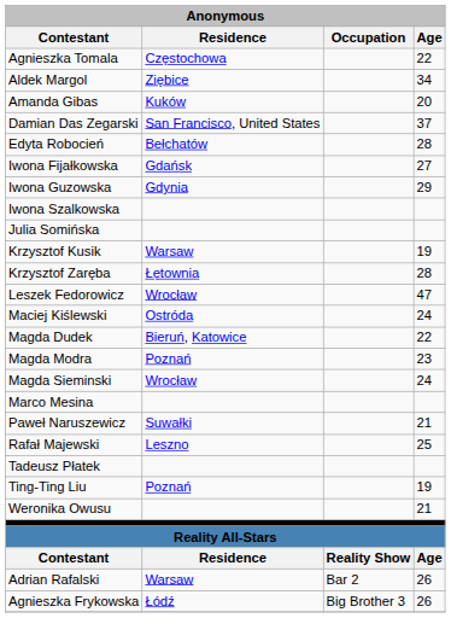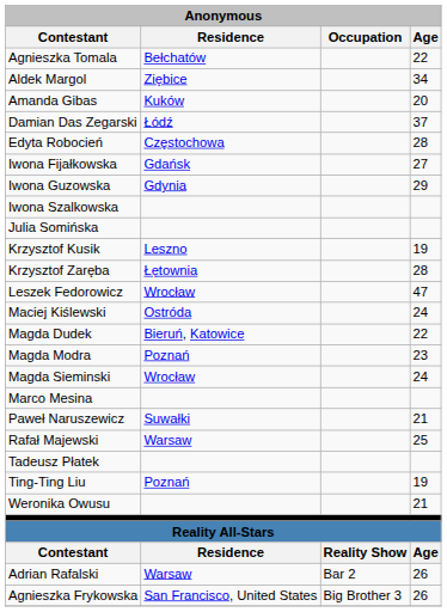 <table class=wikitable>
 <tr>
 <td colspan=4 style="text-align:center" bgcolor="#C0C0C0"><strong>Anonymous</strong></td>
 </tr>
 <tr>
 <th>Contestant</th>
 <th>Residence</th>
 <th>Occupation</th>
 <th>Age</th>
 </tr>
 <tr>
 <td>Agnieszka Tomala</td>
-<td><a href='#'>Częstochowa</a></td>
+<td><a href='#'>Bełchatów</a></td>
 <td></td>
 <td>22</td>
 </tr>
 <tr>
 <td>Aldek Margol</td>
 <td><a href='#'>Ziębice</a></td>
 <td></td>
 <td>34</td>
 </tr>
 <tr>
 <td>Amanda Gibas</td>
 <td><a href='#'>Kuków</a></td>
 <td></td>
 <td>20</td>
 </tr>
 <tr>
 <td>Damian Das Zegarski</td>
-<td><a href='#'>San Francisco</a>, United States</td>
+<td><a href='#'>Łódź</a></td>
 <td></td>
 <td>37</td>
 </tr>
 <tr>
 <td>Edyta Robocień</td>
-<td><a href='#'>Bełchatów</a></td>
+<td><a href='#'>Częstochowa</a></td>
 <td></td>
 <td>28</td>
 </tr>
 <tr>
 <td>Iwona Fijałkowska</td>
 <td><a href='#'>Gdańsk</a></td>
 <td></td>
 <td>27</td>
 </tr>
 <tr>
 <td>Iwona Guzowska</td>
 <td><a href='#'>Gdynia</a></td>
 <td></td>
 <td>29</td>
 </tr>
 <tr>
 <td>Iwona Szalkowska</td>
 <td></td>
 <td></td>
 <td></td>
 </tr>
 <tr>
 <td>Julia Somińska</td>
 <td></td>
 <td></td>
 <td></td>
 </tr>
 <tr>
 <td>Krzysztof Kusik</td>
-<td><a href='#'>Warsaw</a></td>
+<td><a href='#'>Leszno</a></td>
 <td></td>
 <td>19</td>
 </tr>
 <tr>
 <td>Krzysztof Zaręba</td>
 <td><a href='#'>Łętownia</a></td>
 <td></td>
 <td>28</td>
 </tr>
 <tr>
 <td>Leszek Fedorowicz</td>
 <td><a href='#'>Wrocław</a></td>
 <td></td>
 <td>47</td>
 </tr>
 <tr>
 <td>Maciej Kiślewski</td>
 <td><a href='#'>Ostróda</a></td>
 <td></td>
 <td>24</td>
 </tr>
 <tr>
 <td>Magda Dudek</td>
 <td><a href='#'>Bieruń</a>, <a href='#'>Katowice</a></td>
 <td></td>
 <td>22</td>
 </tr>
 <tr>
 <td>Magda Modra</td>
 <td><a href='#'>Poznań</a></td>
 <td></td>
 <td>23</td>
 </tr>
 <tr>
 <td>Magda Sieminski</td>
 <td><a href='#'>Wrocław</a></td>
 <td></td>
 <td>24</td>
 </tr>
 <tr>
 <td>Marco Mesina</td>
 <td></td>
 <td></td>
 <td></td>
 </tr>
 <tr>
 <td>Paweł Naruszewicz</td>
 <td><a href='#'>Suwałki</a></td>
 <td></td>
 <td>21</td>
 </tr>
 <tr>
 <td>Rafał Majewski</td>
-<td><a href='#'>Leszno</a></td>
+<td><a href='#'>Warsaw</a></td>
 <td></td>
 <td>25</td>
 </tr>
 <tr>
 <td>Tadeusz Płatek</td>
 <td></td>
 <td></td>
 <td></td>
 </tr>
 <tr>
 <td>Ting-Ting Liu</td>
 <td><a href='#'>Poznań</a></td>
 <td></td>
 <td>19</td>
 </tr>
 <tr>
 <td>Weronika Owusu</td>
 <td></td>
 <td></td>
 <td>21</td>
 </tr>
 <tr>
 <th style="background:#000000;" colspan="4"></th>
 </tr>
 <tr>
 <td colspan=4 style="text-align:center" bgcolor="#4682B4"><span><strong>Reality All-Stars</strong></span></td>
 </tr>
 <tr>
 <th>Contestant</th>
 <th>Residence</th>
 <th>Reality Show</th>
 <th>Age</th>
 </tr>
 <tr>
 <td>Adrian Rafalski</td>
 <td><a href='#'>Warsaw</a></td>
 <td>Bar 2</td>
 <td>26</td>
 </tr>
 <tr>
 <td>Agnieszka Frykowska</td>
-<td><a href='#'>Łódź</a></td>
+<td><a href='#'>San Francisco</a>, United States</td>
 <td>Big Brother 3</td>
 <td>26</td>
 </tr>
 <tr>
 </tr>
 </table>
